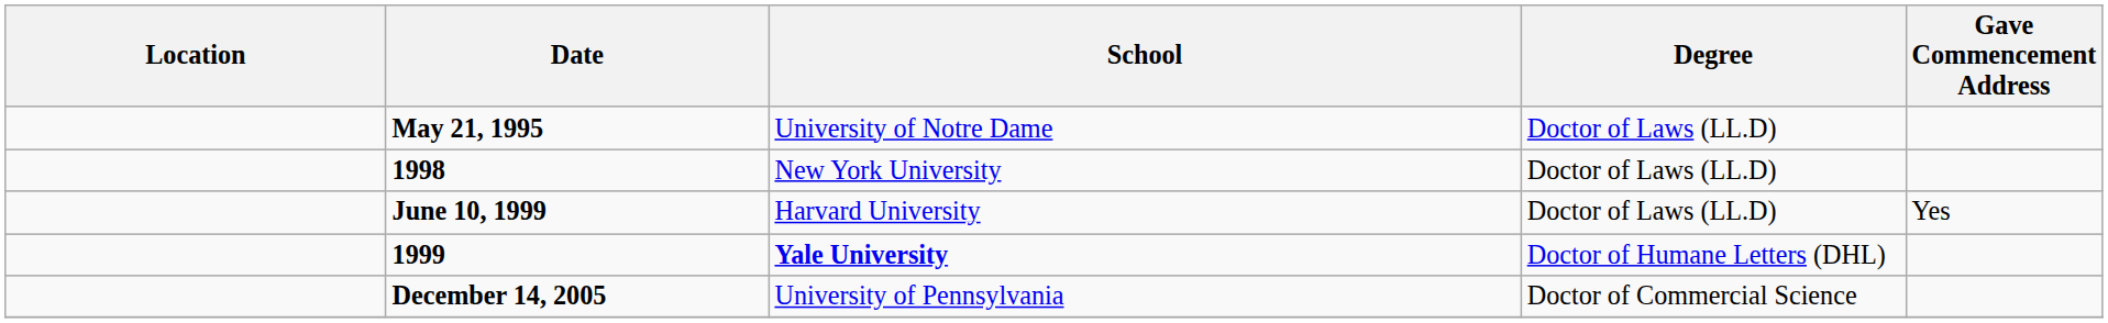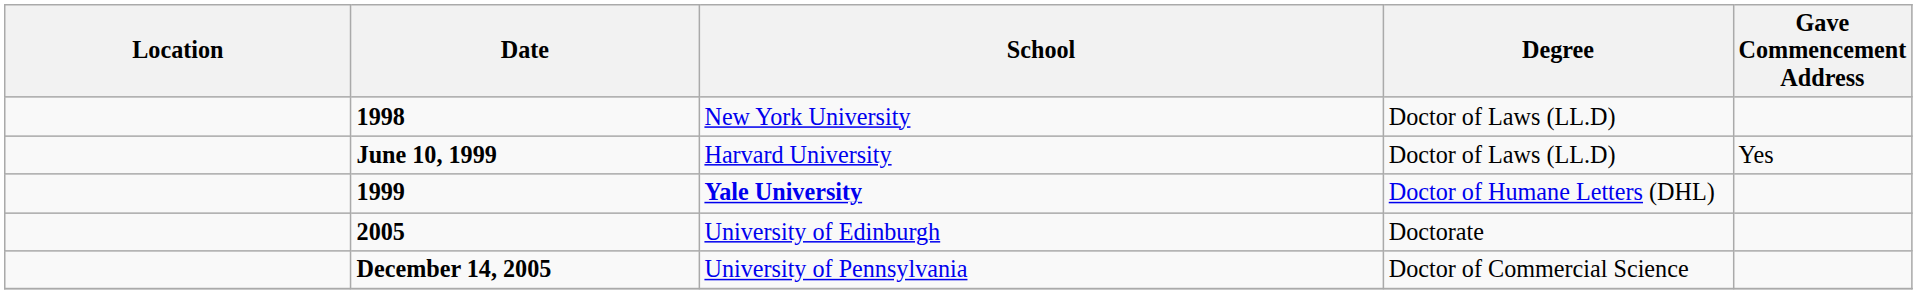 <table class="wikitable" style="width:100%;">
 <tr>
 <th style="width:20%;">Location</th>
 <th style="width:20%;">Date</th>
 <th style="width:40%;">School</th>
 <th style="width:20%;">Degree</th>
 <th style="width:20%;">Gave Commencement Address</th>
-</tr>
-<tr>
-<td></td>
-<td><strong>May 21, 1995</strong></td>
-<td><a href='#'>University of Notre Dame</a></td>
-<td><a href='#'>Doctor of Laws</a> (LL.D)</td>
-<td></td>
 </tr>
 <tr>
 <td></td>
 <td><strong>1998</strong></td>
 <td><a href='#'>New York University</a></td>
 <td>Doctor of Laws (LL.D)</td>
 <td></td>
 </tr>
 <tr>
 <td></td>
 <td><strong>June 10, 1999</strong></td>
 <td><a href='#'>Harvard University</a></td>
 <td>Doctor of Laws (LL.D)</td>
 <td>Yes</td>
 </tr>
 <tr>
 <td></td>
 <td><strong>1999</strong></td>
 <td><strong><a href='#'>Yale University</a></strong></td>
 <td><a href='#'>Doctor of Humane Letters</a> (DHL)</td>
 <td></td>
 </tr>
 <tr>
 <td></td>
+<td><strong>2005</strong></td>
+<td><a href='#'>University of Edinburgh</a></td>
+<td>Doctorate</td>
+<td></td>
+</tr>
+<tr>
+<td></td>
 <td><strong>December 14, 2005</strong></td>
 <td><a href='#'>University of Pennsylvania</a></td>
 <td>Doctor of Commercial Science</td>
 <td></td>
 </tr>
 <tr>
 </tr>
 </table>
